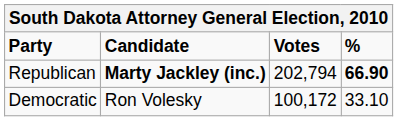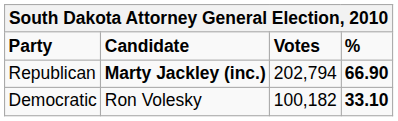 <table class="wikitable">
 <tr>
 <th colspan="4">South Dakota Attorney General Election, 2010</th>
 </tr>
 <tr>
 <td><strong>Party</strong></td>
 <td><strong>Candidate</strong></td>
 <td><strong>Votes</strong></td>
 <td><strong>%</strong></td>
 </tr>
 <tr>
 <td>Republican</td>
 <td><strong>Marty Jackley (inc.)</strong></td>
 <td>202,794</td>
 <td><strong>66.90</strong></td>
 </tr>
 <tr>
 <td>Democratic</td>
 <td>Ron Volesky</td>
-<td>100,172</td>
-<td>33.10</td>
+<td>100,182</td>
+<td><strong>33.10</strong></td>
 </tr>
 </table>
